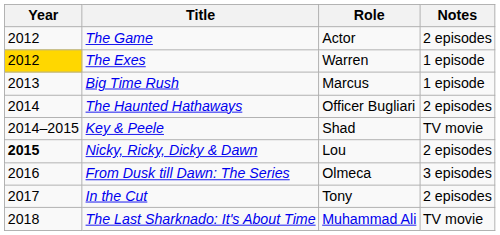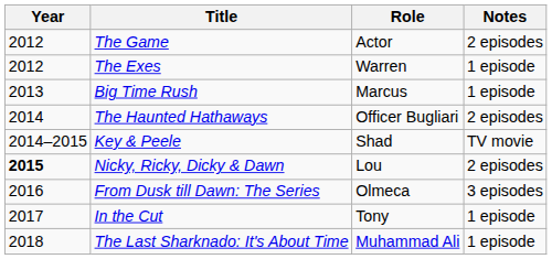 <table class="wikitable sortable">
 <tr>
 <th>Year</th>
 <th>Title</th>
 <th>Role</th>
 <th class="unsortable">Notes</th>
 </tr>
 <tr>
 <td>2012</td>
 <td><em><a href='#'>The Game</a></em></td>
 <td>Actor</td>
 <td>2 episodes</td>
 </tr>
 <tr>
-<td style="background: gold;">2012</td>
+<td>2012</td>
 <td><em><a href='#'>The Exes</a></em></td>
 <td>Warren</td>
 <td>1 episode</td>
 </tr>
 <tr>
 <td>2013</td>
 <td><em><a href='#'>Big Time Rush</a></em></td>
 <td>Marcus</td>
 <td>1 episode</td>
 </tr>
 <tr>
 <td>2014</td>
 <td><em><a href='#'>The Haunted Hathaways</a></em></td>
 <td>Officer Bugliari</td>
 <td>2 episodes</td>
 </tr>
 <tr>
 <td>2014–2015</td>
 <td><em><a href='#'>Key & Peele</a></em></td>
 <td>Shad</td>
 <td>TV movie</td>
 </tr>
 <tr>
 <td><strong>2015</strong></td>
 <td><em><a href='#'>Nicky, Ricky, Dicky & Dawn</a></em></td>
 <td>Lou</td>
 <td>2 episodes</td>
 </tr>
 <tr>
 <td>2016</td>
 <td><em><a href='#'>From Dusk till Dawn: The Series</a></em></td>
 <td>Olmeca</td>
 <td>3 episodes</td>
 </tr>
 <tr>
 <td>2017</td>
 <td><em><a href='#'>In the Cut</a></em></td>
 <td>Tony</td>
-<td>2 episodes</td>
+<td>1 episode</td>
 </tr>
 <tr>
 <td>2018</td>
 <td><em><a href='#'>The Last Sharknado: It's About Time</a></em></td>
 <td><a href='#'>Muhammad Ali</a></td>
-<td>TV movie</td>
+<td>1 episode</td>
 </tr>
 </table>
